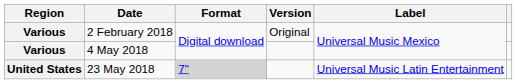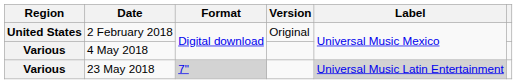 <table class="wikitable plainrowheaders">
 <tr>
 <th scope="col">Region</th>
 <th scope="col">Date</th>
 <th scope="col">Format</th>
 <th scope="col">Version</th>
 <th scope="col">Label</th>
 <th scope="col"></th>
 </tr>
 <tr>
-<th scope="row">Various</th>
+<th scope="row">United States</th>
 <td>2 February 2018</td>
 <td rowspan="2"><a href='#'>Digital download</a></td>
 <td>Original</td>
 <td rowspan="2"><a href='#'>Universal Music Mexico</a></td>
 <td align="center"></td>
 </tr>
 <tr>
 <th scope="row">Various</th>
 <td>4 May 2018</td>
 <td></td>
 <td align="center"></td>
 </tr>
 <tr>
-<th scope="row">United States</th>
+<th scope="row">Various</th>
 <td>23 May 2018</td>
 <td style="background: lightgrey;"><a href='#'>7"</a></td>
 <td></td>
-<td><a href='#'>Universal Music Latin Entertainment</a></td>
+<td style="background: lightgrey;"><a href='#'>Universal Music Latin Entertainment</a></td>
 <td align="center"></td>
 </tr>
 </table>
